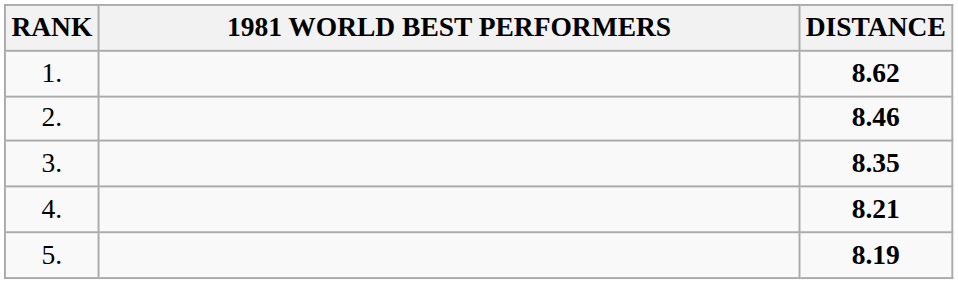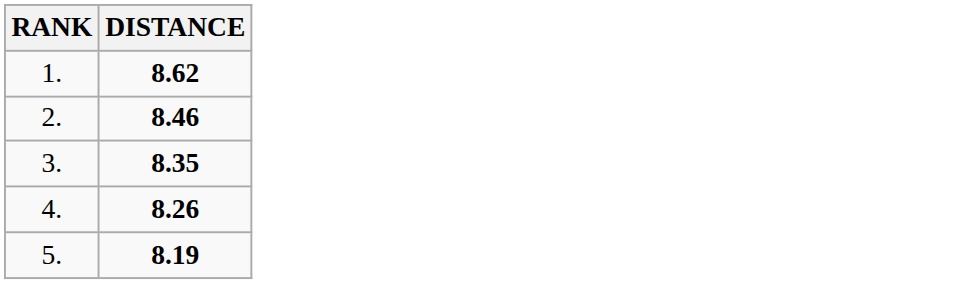 <table class="wikitable" style="border-collapse: collapse; font-size: 90%;">
 <tr>
 <th>RANK</th>
-<th align="center" style="width: 25em">1981 WORLD BEST PERFORMERS</th>
 <th align="center" style="width: 5em">DISTANCE</th>
 </tr>
 <tr>
 <td align="center">1.</td>
-<td></td>
 <td align="center"><strong>8.62</strong></td>
 </tr>
 <tr>
 <td align="center">2.</td>
-<td></td>
 <td align="center"><strong>8.46</strong></td>
 </tr>
 <tr>
 <td align="center">3.</td>
-<td></td>
 <td align="center"><strong>8.35</strong></td>
 </tr>
 <tr>
 <td align="center">4.</td>
-<td></td>
-<td align="center"><strong>8.21</strong></td>
+<td align="center"><strong>8.26</strong></td>
 </tr>
 <tr>
 <td align="center">5.</td>
-<td></td>
 <td align="center"><strong>8.19</strong></td>
 </tr>
 </table>
